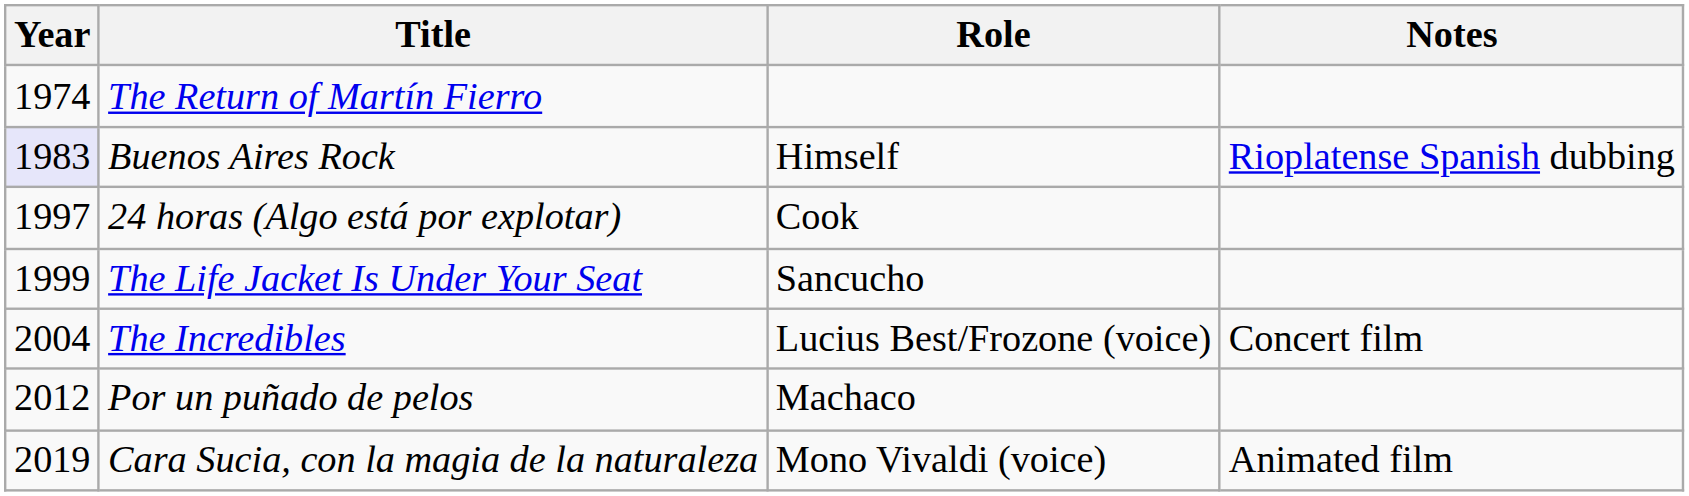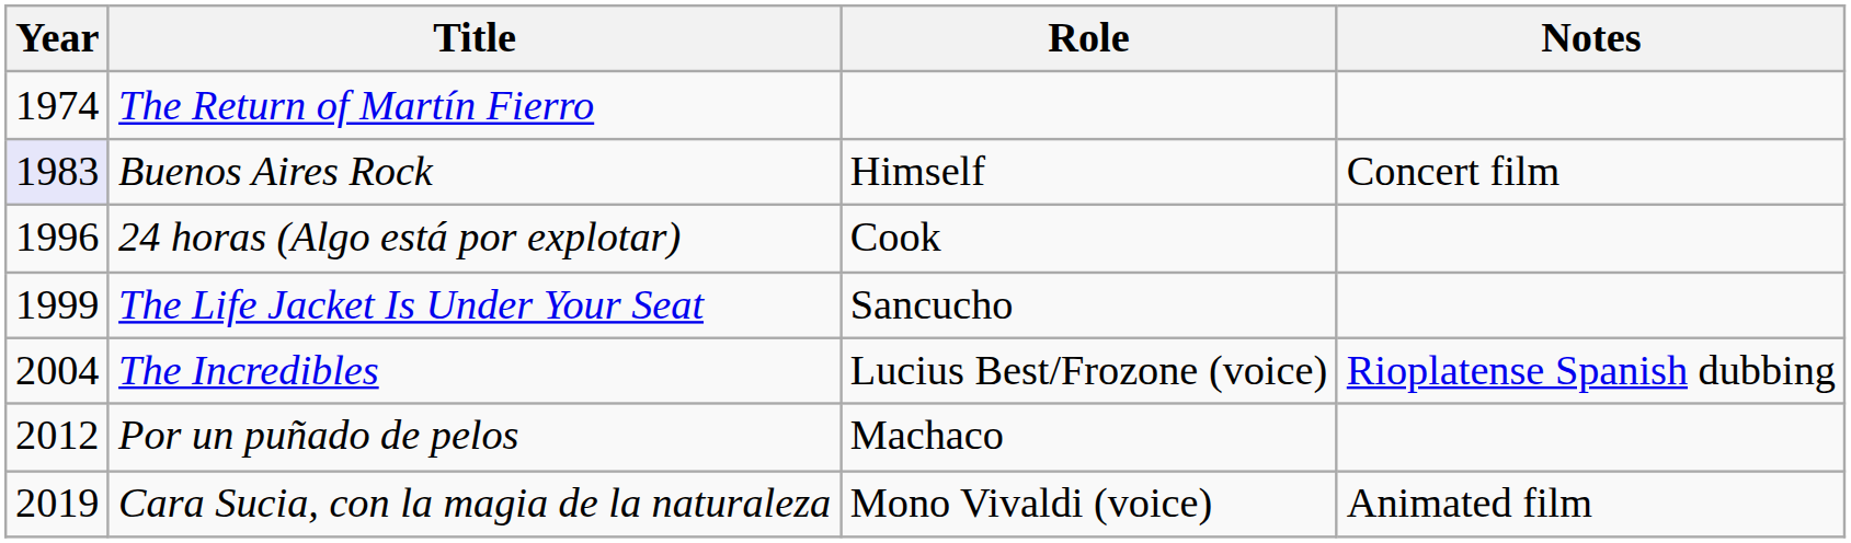 <table class="wikitable sortable">
 <tr>
 <th>Year</th>
 <th>Title</th>
 <th>Role</th>
 <th>Notes</th>
 </tr>
 <tr>
 <td>1974</td>
 <td><em><a href='#'>The Return of Martín Fierro</a></em></td>
 <td></td>
 <td></td>
 </tr>
 <tr>
 <td style="background: lavender;">1983</td>
 <td><em>Buenos Aires Rock</em></td>
 <td>Himself</td>
-<td><a href='#'>Rioplatense Spanish</a> dubbing</td>
+<td>Concert film</td>
 </tr>
 <tr>
-<td>1997</td>
+<td>1996</td>
 <td><em>24 horas (Algo está por explotar)</em></td>
 <td>Cook</td>
 <td></td>
 </tr>
 <tr>
 <td>1999</td>
 <td><em><a href='#'>The Life Jacket Is Under Your Seat</a></em></td>
 <td>Sancucho</td>
 <td></td>
 </tr>
 <tr>
 <td>2004</td>
 <td><em><a href='#'>The Incredibles</a></em></td>
 <td>Lucius Best/Frozone (voice)</td>
-<td>Concert film</td>
+<td><a href='#'>Rioplatense Spanish</a> dubbing</td>
 </tr>
 <tr>
 <td>2012</td>
 <td><em>Por un puñado de pelos</em></td>
 <td>Machaco</td>
 <td></td>
 </tr>
 <tr>
 <td>2019</td>
 <td><em>Cara Sucia, con la magia de la naturaleza</em></td>
 <td>Mono Vivaldi (voice)</td>
 <td>Animated film</td>
 </tr>
 </table>
